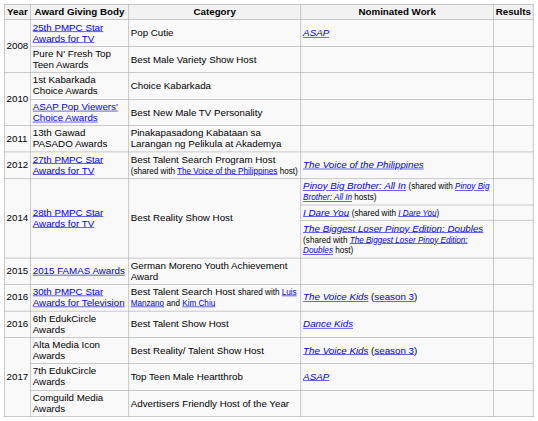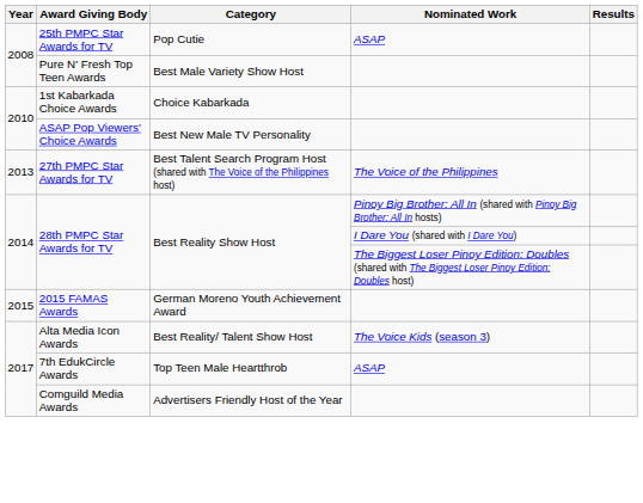 <table class="wikitable sortable plainrowheaders">
 <tr>
 <th>Year</th>
 <th>Award Giving Body</th>
 <th>Category</th>
 <th>Nominated Work</th>
 <th>Results</th>
 </tr>
 <tr>
 <td rowspan=2>2008</td>
 <td><a href='#'>25th PMPC Star Awards for TV</a></td>
 <td>Pop Cutie</td>
 <td><em><a href='#'>ASAP</a></em></td>
 <td></td>
 </tr>
 <tr>
 <td>Pure N' Fresh Top Teen Awards</td>
 <td>Best Male Variety Show Host</td>
 <td></td>
 <td></td>
 </tr>
 <tr>
 <td rowspan=2>2010</td>
 <td>1st Kabarkada Choice Awards</td>
 <td>Choice Kabarkada</td>
 <td></td>
 <td></td>
 </tr>
 <tr>
 <td><a href='#'>ASAP Pop Viewers' Choice Awards</a></td>
 <td>Best New Male TV Personality</td>
 <td></td>
 <td></td>
 </tr>
 <tr>
-<td>2011</td>
-<td>13th Gawad PASADO Awards</td>
-<td>Pinakapasadong Kabataan sa Larangan ng Pelikula at Akademya</td>
-<td></td>
-<td></td>
-</tr>
-<tr>
-<td>2012</td>
+<td>2013</td>
 <td><a href='#'>27th PMPC Star Awards for TV</a></td>
 <td>Best Talent Search Program Host <small>(shared with <a href='#'>The Voice of the Philippines</a> host)</small></td>
 <td><em><a href='#'>The Voice of the Philippines</a></em></td>
 <td></td>
 </tr>
 <tr>
 <td rowspan=3>2014</td>
 <td rowspan=3><a href='#'>28th PMPC Star Awards for TV</a></td>
 <td rowspan=3>Best Reality Show Host</td>
 <td><em><a href='#'>Pinoy Big Brother: All In</a></em> <small>(shared with <em><a href='#'>Pinoy Big Brother: All In</a></em> hosts)</small></td>
 <td></td>
 </tr>
 <tr>
 <td><em><a href='#'>I Dare You</a></em> <small>(shared with <em><a href='#'>I Dare You</a></em>)</small></td>
 <td></td>
 </tr>
 <tr>
 <td><em><a href='#'>The Biggest Loser Pinoy Edition: Doubles</a></em> <small>(shared with <em><a href='#'>The Biggest Loser Pinoy Edition: Doubles</a></em> host)</small></td>
 <td></td>
 </tr>
 <tr>
 <td>2015</td>
 <td><a href='#'>2015 FAMAS Awards</a></td>
 <td>German Moreno Youth Achievement Award</td>
 <td></td>
 <td></td>
 </tr>
 <tr>
-<td>2016</td>
-<td><a href='#'>30th PMPC Star Awards for Television</a></td>
-<td>Best Talent Search Host <small>shared with <a href='#'>Luis Manzano</a> and <a href='#'>Kim Chiu</a> </small></td>
-<td><em><a href='#'>The Voice Kids</a></em> (<a href='#'>season 3</a>)</td>
-<td></td>
-</tr>
-<tr>
-<td>2016</td>
-<td>6th EdukCircle Awards</td>
-<td>Best Talent Show Host</td>
-<td><em><a href='#'>Dance Kids</a></em></td>
-<td></td>
-</tr>
-<tr>
 <td rowspan=3>2017</td>
 <td>Alta Media Icon Awards</td>
 <td>Best Reality/ Talent Show Host</td>
 <td><em><a href='#'>The Voice Kids</a></em> (<a href='#'>season 3</a>)</td>
 <td></td>
 </tr>
 <tr>
 <td>7th EdukCircle Awards</td>
 <td>Top Teen Male Heartthrob</td>
 <td><em><a href='#'>ASAP</a></em></td>
 <td></td>
 </tr>
 <tr>
 <td>Comguild Media Awards</td>
 <td>Advertisers Friendly Host of the Year</td>
 <td></td>
 <td></td>
 </tr>
 </table>
